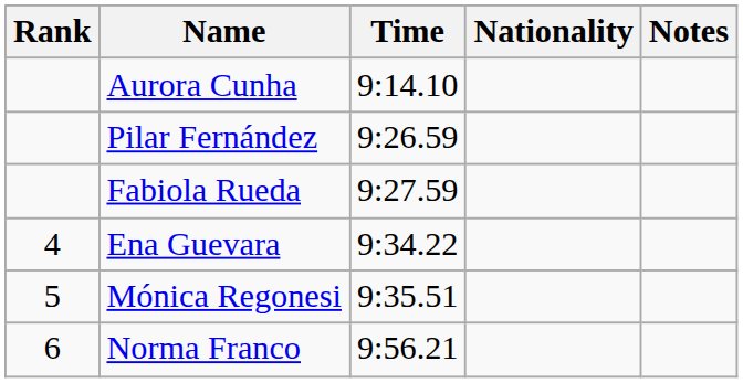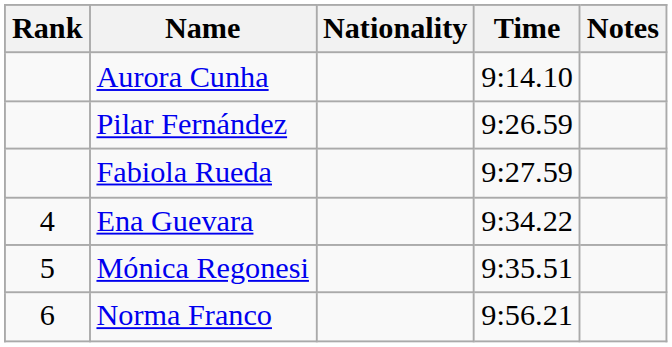 <table class="wikitable sortable" style="text-align:center">
 <tr>
 <th>Rank</th>
 <th>Name</th>
+<th>Nationality</th>
 <th>Time</th>
-<th>Nationality</th>
 <th>Notes</th>
 </tr>
 <tr>
 <td align=center></td>
 <td align=left><a href='#'>Aurora Cunha</a></td>
+<td align=left></td>
 <td>9:14.10</td>
-<td align=left></td>
 <td></td>
 </tr>
 <tr>
 <td align=center></td>
 <td align=left><a href='#'>Pilar Fernández</a></td>
+<td align=left></td>
 <td>9:26.59</td>
-<td align=left></td>
 <td></td>
 </tr>
 <tr>
 <td align=center></td>
 <td align=left><a href='#'>Fabiola Rueda</a></td>
+<td align=left></td>
 <td>9:27.59</td>
-<td align=left></td>
 <td></td>
 </tr>
 <tr>
 <td align=center>4</td>
 <td align=left><a href='#'>Ena Guevara</a></td>
+<td align=left></td>
 <td>9:34.22</td>
-<td align=left></td>
 <td></td>
 </tr>
 <tr>
 <td align=center>5</td>
 <td align=left><a href='#'>Mónica Regonesi</a></td>
+<td align=left></td>
 <td>9:35.51</td>
-<td align=left></td>
 <td></td>
 </tr>
 <tr>
 <td align=center>6</td>
 <td align=left><a href='#'>Norma Franco</a></td>
+<td align=left></td>
 <td>9:56.21</td>
-<td align=left></td>
 <td></td>
 </tr>
 </table>
